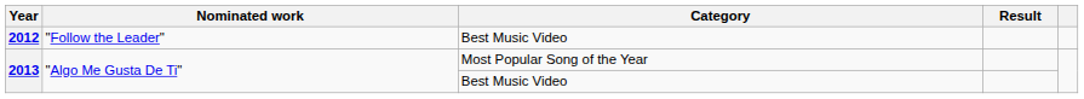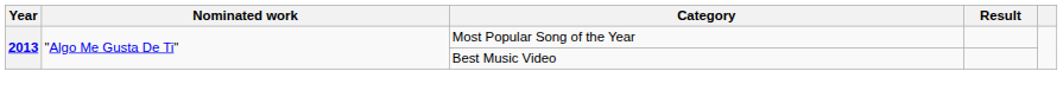 <table class="wikitable plainrowheaders">
 <tr>
 <th scope="col" style="width:1em;">Year</th>
 <th scope="col" style="width:30em;">Nominated work</th>
 <th scope="col" style="width:38em;">Category</th>
 <th scope="col" style="width:5em;">Result</th>
 <th scope="col" style="width:1em;"></th>
-</tr>
-<tr>
-<th scope="row"><a href='#'>2012</a></th>
-<td>"<a href='#'>Follow the Leader</a>"</td>
-<td>Best Music Video</td>
-<td></td>
-<td></td>
 </tr>
 <tr>
 <th scope="row" rowspan="2"><a href='#'>2013</a></th>
 <td rowspan="2">"<a href='#'>Algo Me Gusta De Ti</a>"</td>
 <td>Most Popular Song of the Year</td>
 <td></td>
 <td rowspan="2"><br></td>
 </tr>
 <tr>
 <td>Best Music Video</td>
 <td></td>
 </tr>
 </table>
